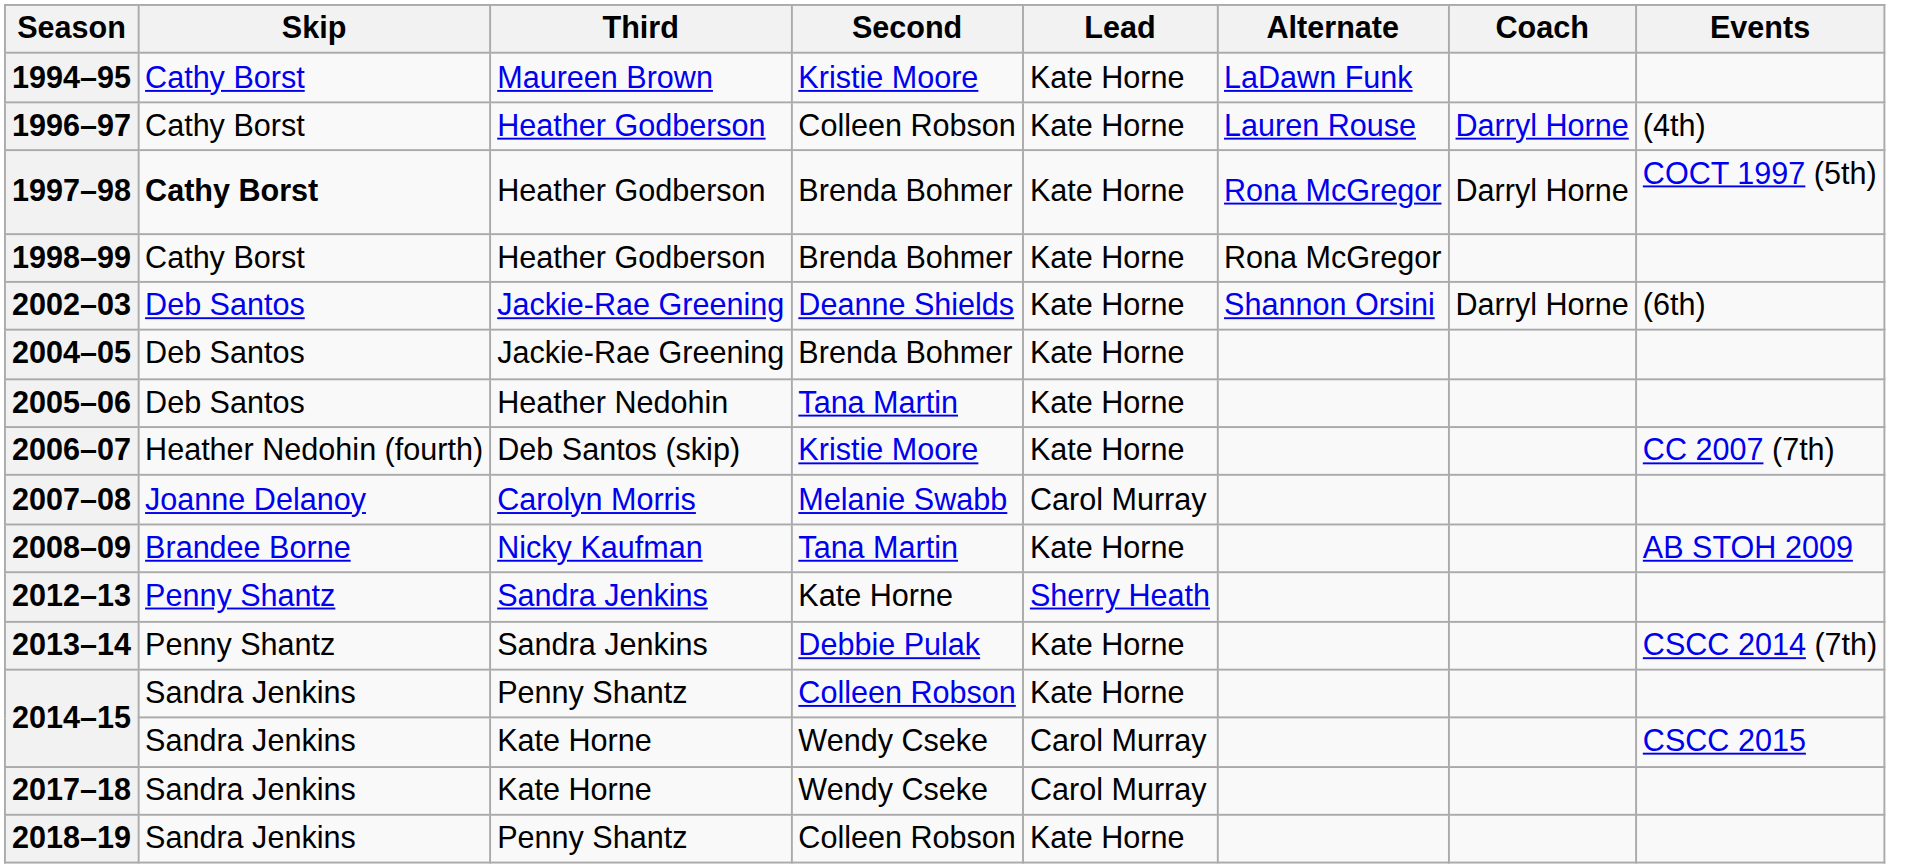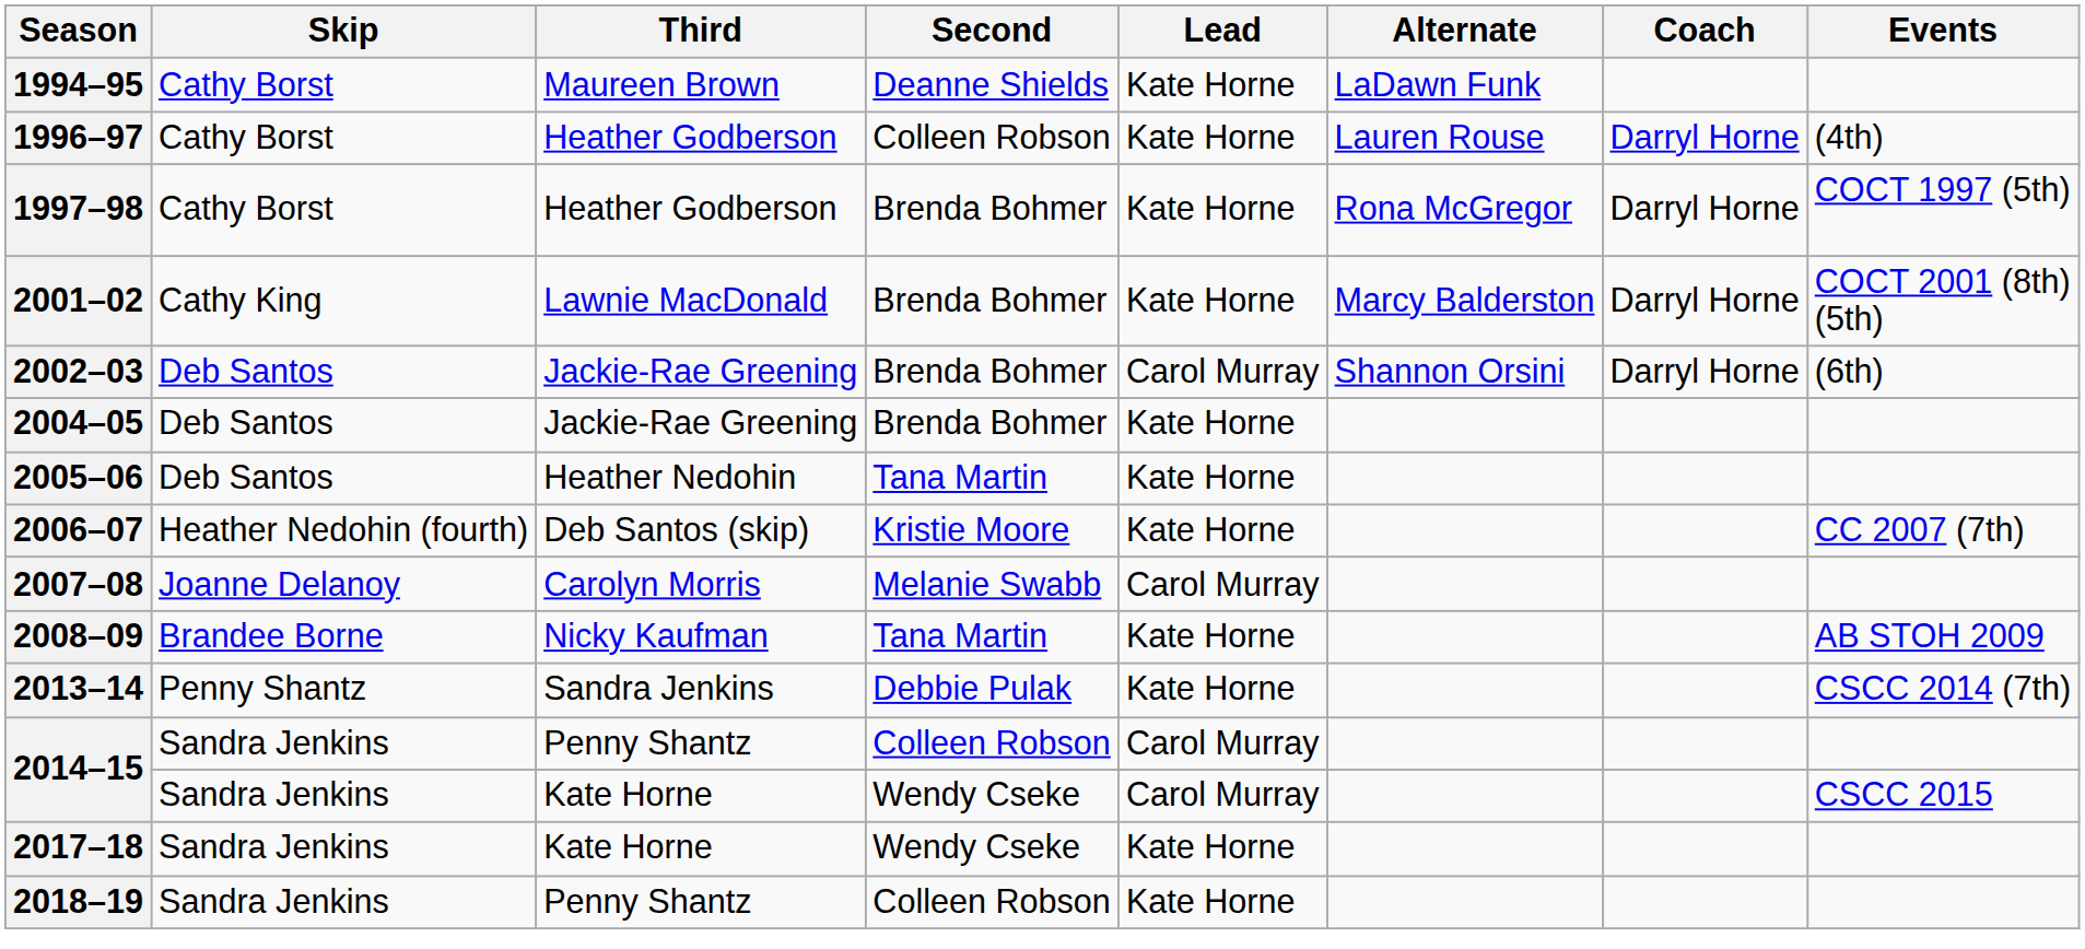 <table class="wikitable">
 <tr>
 <th scope="col">Season</th>
 <th scope="col">Skip</th>
 <th scope="col">Third</th>
 <th scope="col">Second</th>
 <th scope="col">Lead</th>
 <th scope="col">Alternate</th>
 <th scope="col">Coach</th>
 <th scope="col">Events</th>
 </tr>
 <tr>
 <th scope="row">1994–95</th>
 <td><a href='#'>Cathy Borst</a></td>
 <td><a href='#'>Maureen Brown</a></td>
-<td><a href='#'>Kristie Moore</a></td>
+<td><a href='#'>Deanne Shields</a></td>
 <td>Kate Horne</td>
 <td><a href='#'>LaDawn Funk</a></td>
 <td></td>
 <td> </td>
 </tr>
 <tr>
 <th scope="row">1996–97</th>
 <td>Cathy Borst</td>
 <td><a href='#'>Heather Godberson</a></td>
 <td>Colleen Robson</td>
 <td>Kate Horne</td>
 <td><a href='#'>Lauren Rouse</a></td>
 <td><a href='#'>Darryl Horne</a></td>
 <td> (4th)</td>
 </tr>
 <tr>
 <th scope="row">1997–98</th>
-<td><strong>Cathy Borst</strong></td>
+<td>Cathy Borst</td>
 <td>Heather Godberson</td>
 <td>Brenda Bohmer</td>
 <td>Kate Horne</td>
 <td><a href='#'>Rona McGregor</a></td>
 <td>Darryl Horne</td>
 <td><a href='#'>COCT 1997</a> (5th)<br> <br> </td>
 </tr>
 <tr>
-<th scope="row">1998–99</th>
-<td>Cathy Borst</td>
-<td>Heather Godberson</td>
+<th scope="row">2001–02</th>
+<td>Cathy King</td>
+<td><a href='#'>Lawnie MacDonald</a></td>
 <td>Brenda Bohmer</td>
 <td>Kate Horne</td>
-<td>Rona McGregor</td>
-<td></td>
-<td> </td>
+<td><a href='#'>Marcy Balderston</a></td>
+<td>Darryl Horne</td>
+<td><a href='#'>COCT 2001</a> (8th)<br> (5th)</td>
 </tr>
 <tr>
 <th scope="row">2002–03</th>
 <td><a href='#'>Deb Santos</a></td>
 <td><a href='#'>Jackie-Rae Greening</a></td>
-<td><a href='#'>Deanne Shields</a></td>
-<td>Kate Horne</td>
+<td>Brenda Bohmer</td>
+<td>Carol Murray</td>
 <td><a href='#'>Shannon Orsini</a></td>
 <td>Darryl Horne</td>
 <td> (6th)</td>
 </tr>
 <tr>
 <th scope="row">2004–05</th>
 <td>Deb Santos</td>
 <td>Jackie-Rae Greening</td>
 <td>Brenda Bohmer</td>
 <td>Kate Horne</td>
 <td></td>
 <td></td>
 <td></td>
 </tr>
 <tr>
 <th scope="row">2005–06</th>
 <td>Deb Santos</td>
 <td>Heather Nedohin</td>
 <td><a href='#'>Tana Martin</a></td>
 <td>Kate Horne</td>
 <td></td>
 <td></td>
 <td></td>
 </tr>
 <tr>
 <th scope="row">2006–07</th>
 <td>Heather Nedohin (fourth)</td>
 <td>Deb Santos (skip)</td>
 <td><a href='#'>Kristie Moore</a></td>
 <td>Kate Horne</td>
 <td></td>
 <td></td>
 <td><a href='#'>CC 2007</a> (7th)</td>
 </tr>
 <tr>
 <th scope="row">2007–08</th>
 <td><a href='#'>Joanne Delanoy</a></td>
 <td><a href='#'>Carolyn Morris</a></td>
 <td><a href='#'>Melanie Swabb</a></td>
 <td>Carol Murray</td>
 <td></td>
 <td></td>
 <td></td>
 </tr>
 <tr>
 <th scope="row">2008–09</th>
 <td><a href='#'>Brandee Borne</a></td>
 <td><a href='#'>Nicky Kaufman</a></td>
 <td><a href='#'>Tana Martin</a></td>
 <td>Kate Horne</td>
 <td></td>
 <td></td>
 <td><a href='#'>AB STOH 2009</a></td>
 </tr>
 <tr>
-<th scope="row">2012–13</th>
-<td><a href='#'>Penny Shantz</a></td>
-<td><a href='#'>Sandra Jenkins</a></td>
-<td>Kate Horne</td>
-<td><a href='#'>Sherry Heath</a></td>
-<td></td>
-<td></td>
-<td></td>
-</tr>
-<tr>
 <th scope="row">2013–14</th>
 <td>Penny Shantz</td>
 <td>Sandra Jenkins</td>
 <td><a href='#'>Debbie Pulak</a></td>
 <td>Kate Horne</td>
 <td></td>
 <td></td>
 <td><a href='#'>CSCC 2014</a> (7th)</td>
 </tr>
 <tr>
 <th scope="row" rowspan=2>2014–15</th>
 <td>Sandra Jenkins</td>
 <td>Penny Shantz</td>
 <td><a href='#'>Colleen Robson</a></td>
-<td>Kate Horne</td>
+<td>Carol Murray</td>
 <td></td>
 <td></td>
 <td></td>
 </tr>
 <tr>
 <td>Sandra Jenkins</td>
 <td>Kate Horne</td>
 <td>Wendy Cseke</td>
 <td>Carol Murray</td>
 <td></td>
 <td></td>
 <td><a href='#'>CSCC 2015</a> </td>
 </tr>
 <tr>
 <th scope="row">2017–18</th>
 <td>Sandra Jenkins</td>
 <td>Kate Horne</td>
 <td>Wendy Cseke</td>
-<td>Carol Murray</td>
+<td>Kate Horne</td>
 <td></td>
 <td></td>
 <td></td>
 </tr>
 <tr>
 <th scope="row">2018–19</th>
 <td>Sandra Jenkins</td>
 <td>Penny Shantz</td>
 <td>Colleen Robson</td>
 <td>Kate Horne</td>
 <td></td>
 <td></td>
 <td></td>
 </tr>
 </table>
